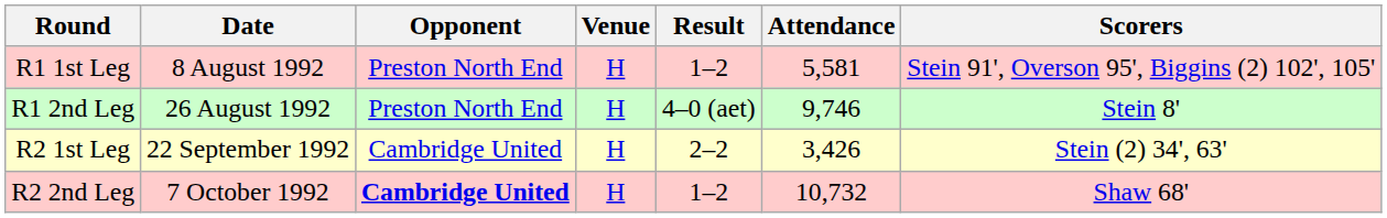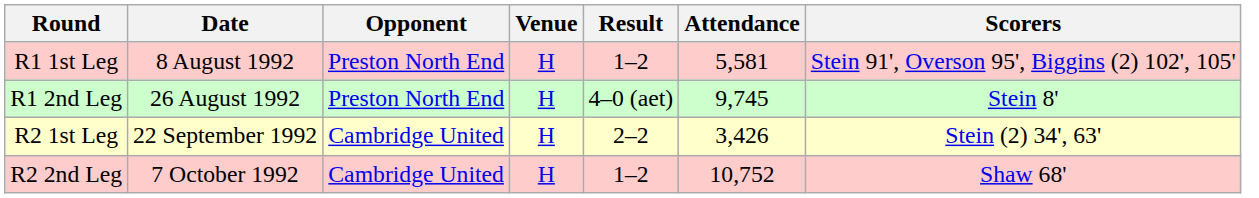 <table class="wikitable" style="font-size:100%; text-align:center">
 <tr>
 <th>Round</th>
 <th>Date</th>
 <th>Opponent</th>
 <th>Venue</th>
 <th>Result</th>
 <th>Attendance</th>
 <th>Scorers</th>
 </tr>
 <tr style="background-color: #FFCCCC;">
 <td>R1 1st Leg</td>
 <td>8 August 1992</td>
 <td><a href='#'>Preston North End</a></td>
 <td><a href='#'>H</a></td>
 <td>1–2</td>
 <td>5,581</td>
 <td><a href='#'>Stein</a> 91', <a href='#'>Overson</a> 95', <a href='#'>Biggins</a> (2) 102', 105'</td>
 </tr>
 <tr style="background-color: #CCFFCC;">
 <td>R1 2nd Leg</td>
 <td>26 August 1992</td>
 <td><a href='#'>Preston North End</a></td>
 <td><a href='#'>H</a></td>
 <td>4–0 (aet)</td>
-<td>9,746</td>
+<td>9,745</td>
 <td><a href='#'>Stein</a> 8'</td>
 </tr>
 <tr style="background-color: #FFFFCC;">
 <td>R2 1st Leg</td>
 <td>22 September 1992</td>
 <td><a href='#'>Cambridge United</a></td>
 <td><a href='#'>H</a></td>
 <td>2–2</td>
 <td>3,426</td>
 <td><a href='#'>Stein</a> (2) 34', 63'</td>
 </tr>
 <tr style="background-color: #FFCCCC;">
 <td>R2 2nd Leg</td>
 <td>7 October 1992</td>
-<td><strong><a href='#'>Cambridge United</a></strong></td>
+<td><a href='#'>Cambridge United</a></td>
 <td><a href='#'>H</a></td>
 <td>1–2</td>
-<td>10,732</td>
+<td>10,752</td>
 <td><a href='#'>Shaw</a> 68'</td>
 </tr>
 </table>
